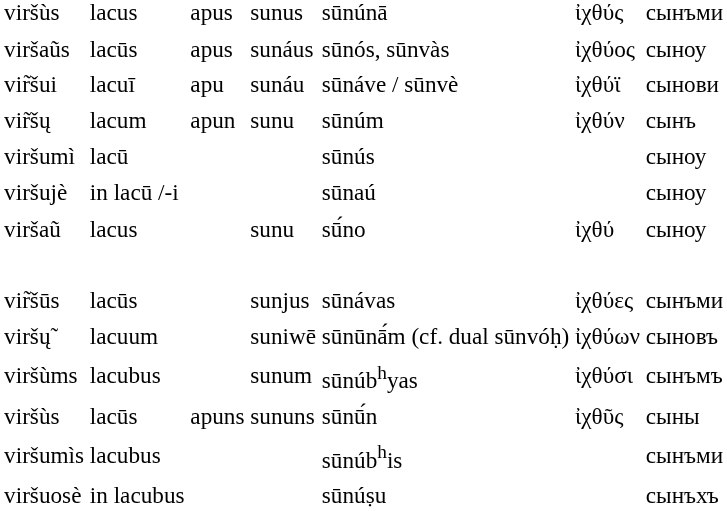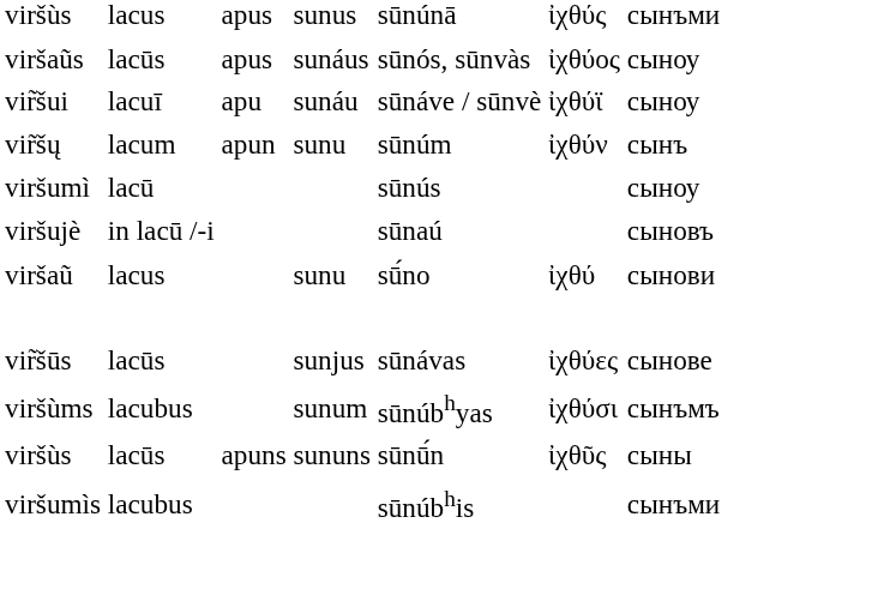 <table class="toccolours" style="line-height: 1.3em; float:none; padding: 10px 15px 10px 15px;">
 <tr>
 <td style="padding: 0px 0px 10px 0px;"><br></td>
 <td style="padding: 0px 0px 10px 0px;"><br></td>
 <td style="padding: 0px 0px 10px 0px;"><br></td>
 <td style="padding: 0px 0px 10px 0px;"></td>
 <td></td>
 <td style="padding: 0px 0px 10px 0px;"></td>
 <td style="padding: 0px 0px 10px 0px;"></td>
 </tr>
 <tr>
 <td>viršùs</td>
 <td>lacus</td>
 <td>apus</td>
 <td>sunus</td>
 <td>sūnúnā</td>
 <td>ἰχθύς</td>
 <td>сынъми</td>
 </tr>
 <tr>
 <td>viršaũs</td>
 <td>lacūs</td>
 <td>apus</td>
 <td>sunáus</td>
 <td>sūnós, sūnvàs</td>
 <td>ἰχθύος</td>
 <td>сыноу</td>
 </tr>
 <tr>
 <td>vir̃šui</td>
 <td>lacuī</td>
 <td>apu</td>
 <td>sunáu</td>
 <td>sūnáve / sūnvè</td>
 <td>ἰχθύϊ</td>
-<td>сынови</td>
+<td>сыноу</td>
 </tr>
 <tr>
 <td>vir̃šų</td>
 <td>lacum</td>
 <td>apun</td>
 <td>sunu</td>
 <td>sūnúm</td>
 <td>ἰχθύν</td>
 <td>сынъ</td>
 </tr>
 <tr>
 <td>viršumì</td>
 <td>lacū</td>
 <td></td>
 <td></td>
 <td>sūnús</td>
 <td></td>
 <td>сыноу</td>
 </tr>
 <tr>
 <td>viršujè</td>
 <td>in lacū /-i</td>
 <td></td>
 <td></td>
 <td>sūnaú</td>
 <td></td>
-<td>сыноу</td>
+<td>сыновъ</td>
 </tr>
 <tr>
 <td>viršaũ</td>
 <td>lacus</td>
 <td></td>
 <td>sunu</td>
 <td>sū́no</td>
 <td>ἰχθύ</td>
-<td>сыноу</td>
+<td>сынови</td>
 </tr>
 <tr>
 <td> </td>
 </tr>
 <tr>
 <td>vir̃šūs</td>
 <td>lacūs</td>
 <td></td>
 <td>sunjus</td>
 <td>sūnávas</td>
 <td>ἰχθύες</td>
-<td>сынъми</td>
-</tr>
-<tr>
-<td>viršų̃</td>
-<td>lacuum</td>
-<td></td>
-<td>suniwē</td>
-<td>sūnūnā́m (cf. dual sūnvóḥ)</td>
-<td>ἰχθύων</td>
-<td>сыновъ</td>
+<td>сынове</td>
 </tr>
 <tr>
 <td>viršùms</td>
 <td>lacubus</td>
 <td></td>
 <td>sunum</td>
 <td>sūnúb<sup>h</sup>yas</td>
 <td>ἰχθύσι</td>
 <td>сынъмъ</td>
 </tr>
 <tr>
 <td>viršùs</td>
 <td>lacūs</td>
 <td>apuns</td>
 <td>sununs</td>
 <td>sūnū́n</td>
 <td>ἰχθῦς</td>
 <td>сыны</td>
 </tr>
 <tr>
 <td>viršumìs</td>
 <td>lacubus</td>
 <td></td>
 <td></td>
 <td>sūnúb<sup>h</sup>is</td>
 <td></td>
 <td>сынъми</td>
 </tr>
-<tr>
-<td>viršuosè</td>
-<td>in lacubus</td>
-<td></td>
-<td></td>
-<td>sūnúṣu</td>
-<td></td>
-<td>сынъхъ</td>
-</tr>
 </table>
